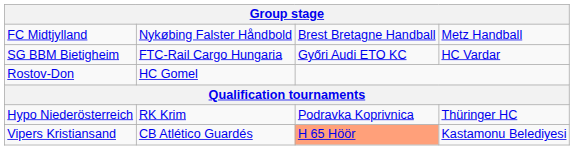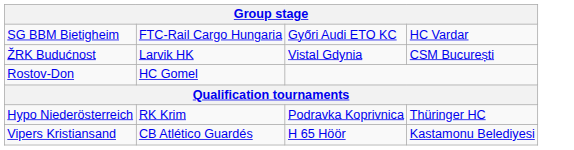 <table class="wikitable">
 <tr>
 <th colspan="4"><a href='#'>Group stage</a></th>
-</tr>
-<tr>
-<td> <a href='#'>FC Midtjylland</a></td>
-<td> <a href='#'>Nykøbing Falster Håndbold</a></td>
-<td> <a href='#'>Brest Bretagne Handball</a></td>
-<td> <a href='#'>Metz Handball</a></td>
 </tr>
 <tr>
 <td> <a href='#'>SG BBM Bietigheim</a></td>
 <td> <a href='#'>FTC-Rail Cargo Hungaria</a></td>
 <td> <a href='#'>Győri Audi ETO KC</a></td>
 <td> <a href='#'>HC Vardar</a></td>
+</tr>
+<tr>
+<td> <a href='#'>ŽRK Budućnost</a></td>
+<td> <a href='#'>Larvik HK</a></td>
+<td> <a href='#'>Vistal Gdynia</a></td>
+<td> <a href='#'>CSM București</a></td>
 </tr>
 <tr>
 <td> <a href='#'>Rostov-Don</a></td>
 <td> <a href='#'>HC Gomel</a></td>
 <td colspan=2></td>
 </tr>
 <tr>
 <th colspan="4"><a href='#'>Qualification tournaments</a></th>
 </tr>
 <tr>
 <td> <a href='#'>Hypo Niederösterreich</a></td>
 <td> <a href='#'>RK Krim</a></td>
 <td> <a href='#'>Podravka Koprivnica</a></td>
 <td> <a href='#'>Thüringer HC</a></td>
 </tr>
 <tr>
 <td> <a href='#'>Vipers Kristiansand</a></td>
 <td> <a href='#'>CB Atlético Guardés</a></td>
-<td style="background: lightsalmon;"> <a href='#'>H 65 Höör</a></td>
+<td> <a href='#'>H 65 Höör</a></td>
 <td> <a href='#'>Kastamonu Belediyesi</a></td>
 </tr>
 </table>
